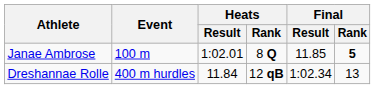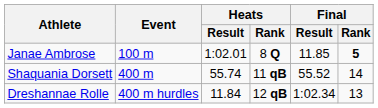 <table class="wikitable" style="font-size:90%">
 <tr>
 <th rowspan=2>Athlete</th>
 <th rowspan=2>Event</th>
 <th colspan=2>Heats</th>
 <th colspan=2>Final</th>
 </tr>
 <tr style="font-size:95%">
 <th>Result</th>
 <th>Rank</th>
 <th>Result</th>
 <th>Rank</th>
 </tr>
 <tr align=center>
 <td align=left><a href='#'>Janae Ambrose</a></td>
 <td align=left><a href='#'>100 m</a></td>
 <td>1:02.01</td>
 <td>8 <strong>Q</strong></td>
 <td>11.85</td>
 <td><strong>5</strong></td>
 </tr>
 <tr align=center>
+<td align=left><a href='#'>Shaquania Dorsett</a></td>
+<td align=left><a href='#'>400 m</a></td>
+<td>55.74</td>
+<td>11 <strong>qB</strong></td>
+<td>55.52</td>
+<td>14</td>
+</tr>
+<tr align=center>
 <td align=left><a href='#'>Dreshannae Rolle</a></td>
 <td align=left><a href='#'>400 m hurdles</a></td>
 <td>11.84</td>
 <td>12 <strong>qB</strong></td>
 <td>1:02.34</td>
 <td>13</td>
 </tr>
 </table>
